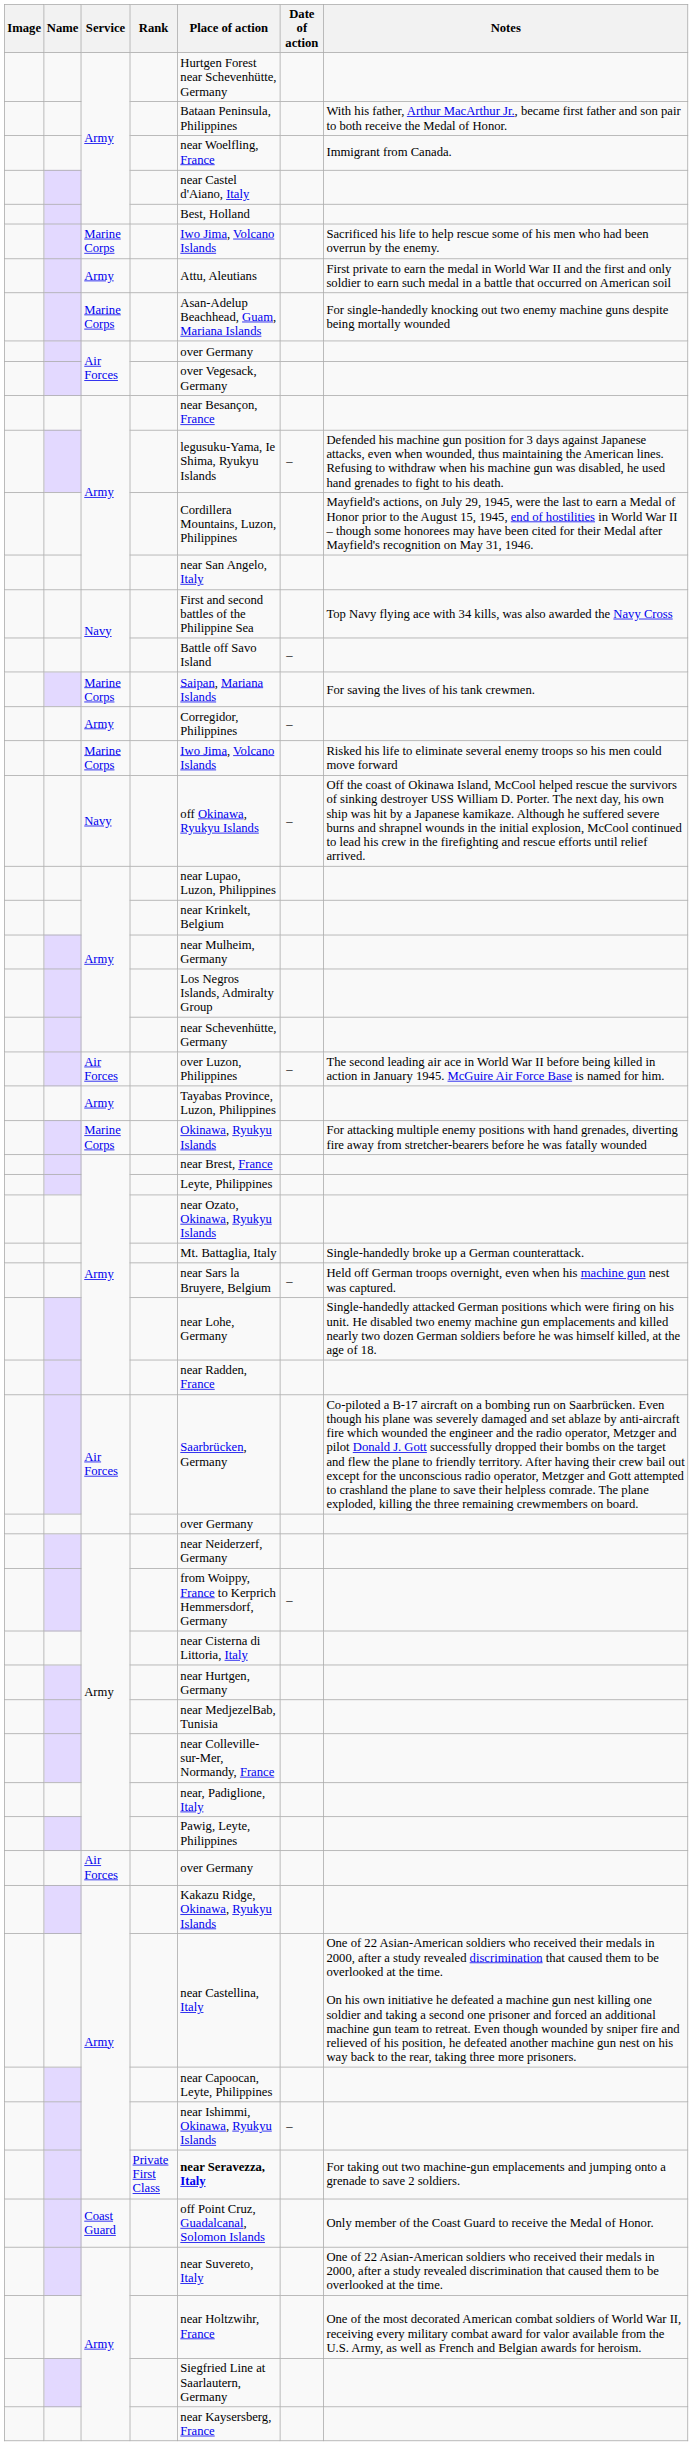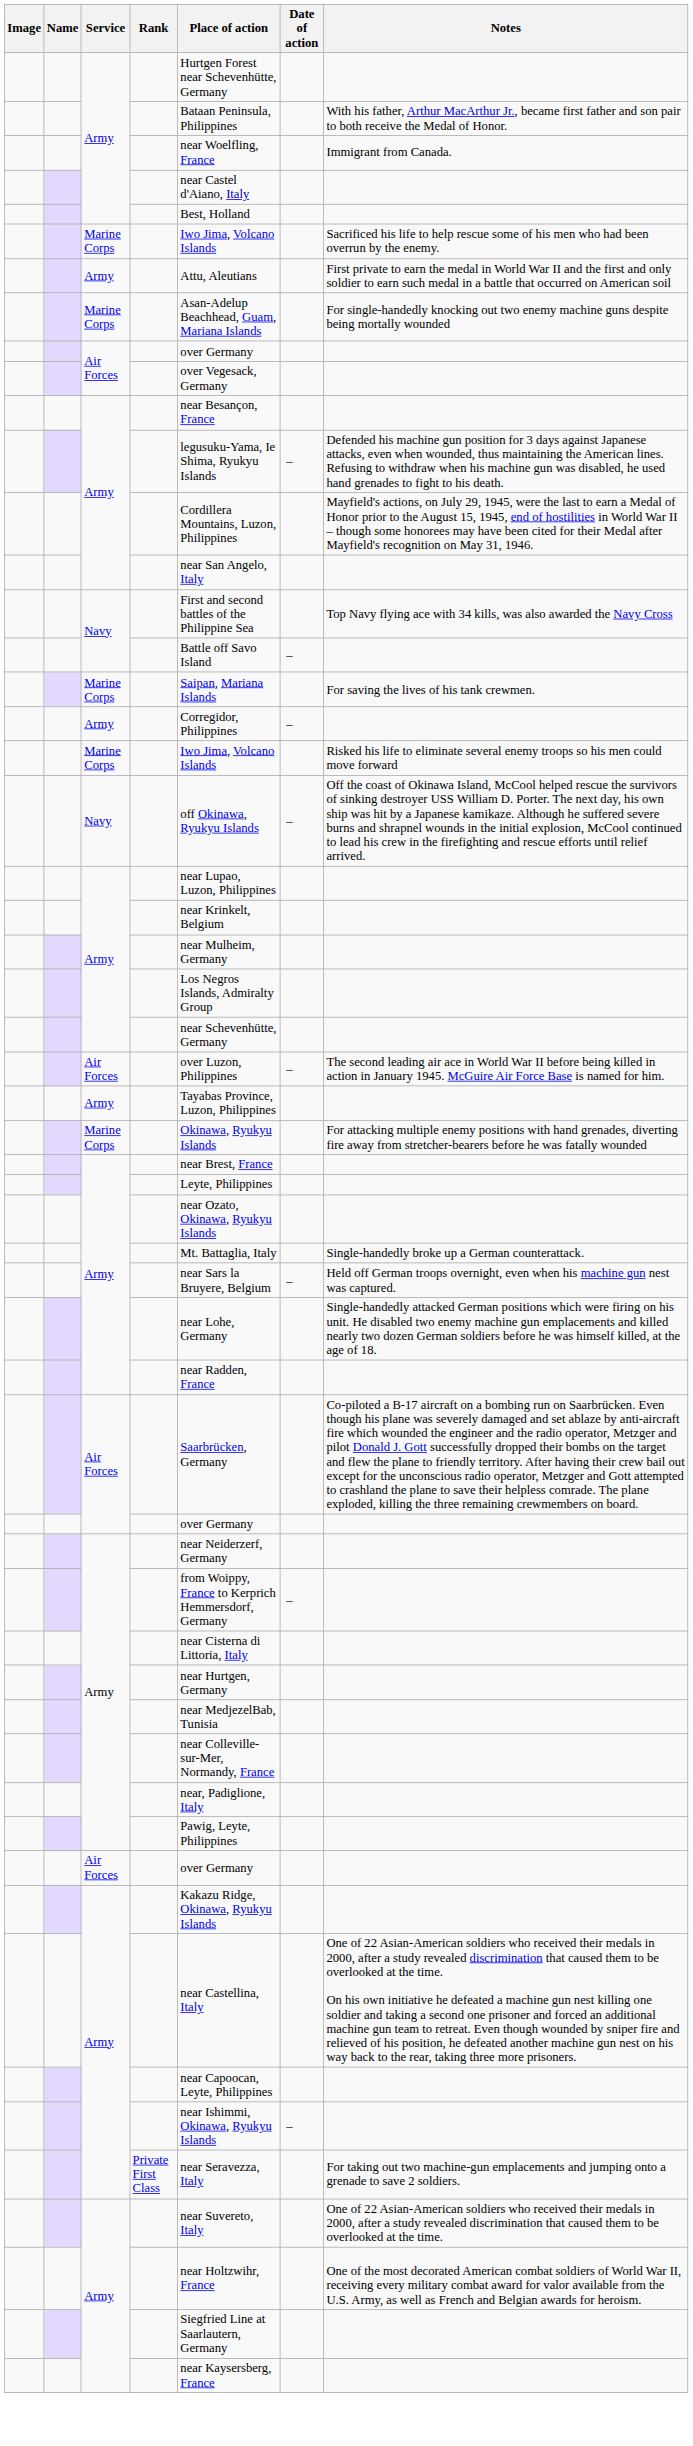 <table class="wikitable sortable" width="98%">
 <tr>
 <th class="unsortable">Image</th>
 <th>Name</th>
 <th>Service</th>
 <th>Rank</th>
 <th>Place of action</th>
 <th>Date of action</th>
 <th class="unsortable">Notes</th>
 </tr>
 <tr>
 <td></td>
 <td></td>
 <td rowspan="5"><a href='#'>Army</a></td>
 <td></td>
 <td>Hurtgen Forest near Schevenhütte, Germany</td>
 <td></td>
 <td></td>
 </tr>
 <tr>
 <td></td>
 <td></td>
 <td></td>
 <td>Bataan Peninsula, Philippines</td>
 <td></td>
 <td>With his father, <a href='#'>Arthur MacArthur Jr.</a>, became first father and son pair to both receive the Medal of Honor.</td>
 </tr>
 <tr>
 <td></td>
 <td></td>
 <td></td>
 <td>near Woelfling, <a href='#'>France</a></td>
 <td></td>
 <td>Immigrant from Canada.</td>
 </tr>
 <tr>
 <td></td>
 <td style="background:#e3d9ff;"></td>
 <td></td>
 <td>near Castel d'Aiano, <a href='#'>Italy</a></td>
 <td></td>
 <td></td>
 </tr>
 <tr>
 <td></td>
 <td style="background:#e3d9ff;"></td>
 <td></td>
 <td>Best, Holland</td>
 <td></td>
 <td></td>
 </tr>
 <tr>
 <td></td>
 <td style="background:#e3d9ff;"></td>
 <td><a href='#'>Marine Corps</a></td>
 <td></td>
 <td><a href='#'>Iwo Jima</a>, <a href='#'>Volcano Islands</a></td>
 <td></td>
 <td>Sacrificed his life to help rescue some of his men who had been overrun by the enemy.</td>
 </tr>
 <tr>
 <td></td>
 <td style="background:#e3d9ff;"></td>
 <td><a href='#'>Army</a></td>
 <td></td>
 <td>Attu, Aleutians</td>
 <td></td>
 <td>First private to earn the medal in World War II and the first and only soldier to earn such medal in a battle that occurred on American soil</td>
 </tr>
 <tr>
 <td></td>
 <td style="background:#e3d9ff;"></td>
 <td><a href='#'>Marine Corps</a></td>
 <td></td>
 <td>Asan-Adelup Beachhead, <a href='#'>Guam</a>, <a href='#'>Mariana Islands</a></td>
 <td></td>
 <td>For single-handedly knocking out two enemy machine guns despite being mortally wounded</td>
 </tr>
 <tr>
 <td></td>
 <td style="background:#e3d9ff;"></td>
 <td rowspan="2"><a href='#'>Air Forces</a></td>
 <td></td>
 <td>over Germany</td>
 <td></td>
 <td></td>
 </tr>
 <tr>
 <td></td>
 <td style="background:#e3d9ff;"></td>
 <td></td>
 <td>over Vegesack, Germany</td>
 <td></td>
 <td></td>
 </tr>
 <tr>
 <td></td>
 <td></td>
 <td rowspan="4"><a href='#'>Army</a></td>
 <td></td>
 <td>near Besançon, <a href='#'>France</a></td>
 <td></td>
 <td></td>
 </tr>
 <tr>
 <td></td>
 <td style="background:#e3d9ff;"></td>
 <td></td>
 <td>legusuku-Yama, Ie Shima, Ryukyu Islands</td>
 <td> – </td>
 <td>Defended his machine gun position for 3 days against Japanese attacks, even when wounded, thus maintaining the American lines. Refusing to withdraw when his machine gun was disabled, he used hand grenades to fight to his death.</td>
 </tr>
 <tr>
 <td></td>
 <td></td>
 <td></td>
 <td>Cordillera Mountains, Luzon, Philippines</td>
 <td></td>
 <td>Mayfield's actions, on July 29, 1945, were the last to earn a Medal of Honor prior to the August 15, 1945, <a href='#'>end of hostilities</a> in World War II – though some honorees may have been cited for their Medal after Mayfield's recognition on May 31, 1946.</td>
 </tr>
 <tr>
 <td></td>
 <td></td>
 <td></td>
 <td>near San Angelo, <a href='#'>Italy</a></td>
 <td></td>
 <td></td>
 </tr>
 <tr>
 <td></td>
 <td></td>
 <td rowspan="2"><a href='#'>Navy</a></td>
 <td></td>
 <td>First and second battles of the Philippine Sea</td>
 <td></td>
 <td>Top Navy flying ace with 34 kills, was also awarded the <a href='#'>Navy Cross</a></td>
 </tr>
 <tr>
 <td></td>
 <td></td>
 <td></td>
 <td>Battle off Savo Island</td>
 <td> – </td>
 <td></td>
 </tr>
 <tr>
 <td></td>
 <td style="background:#e3d9ff;"></td>
 <td><a href='#'>Marine Corps</a></td>
 <td></td>
 <td><a href='#'>Saipan</a>, <a href='#'>Mariana Islands</a></td>
 <td></td>
 <td>For saving the lives of his tank crewmen.</td>
 </tr>
 <tr>
 <td></td>
 <td></td>
 <td><a href='#'>Army</a></td>
 <td></td>
 <td>Corregidor, Philippines</td>
 <td> – </td>
 <td></td>
 </tr>
 <tr>
 <td></td>
 <td></td>
 <td><a href='#'>Marine Corps</a></td>
 <td></td>
 <td><a href='#'>Iwo Jima</a>, <a href='#'>Volcano Islands</a></td>
 <td></td>
 <td>Risked his life to eliminate several enemy troops so his men could move forward</td>
 </tr>
 <tr>
 <td></td>
 <td></td>
 <td><a href='#'>Navy</a></td>
 <td></td>
 <td>off <a href='#'>Okinawa</a>, <a href='#'>Ryukyu Islands</a></td>
 <td> – </td>
 <td>Off the coast of Okinawa Island, McCool helped rescue the survivors of sinking destroyer USS William D. Porter. The next day, his own ship was hit by a Japanese kamikaze. Although he suffered severe burns and shrapnel wounds in the initial explosion, McCool continued to lead his crew in the firefighting and rescue efforts until relief arrived.</td>
 </tr>
 <tr>
 <td></td>
 <td></td>
 <td rowspan="5"><a href='#'>Army</a></td>
 <td></td>
 <td>near Lupao, Luzon, Philippines</td>
 <td></td>
 <td></td>
 </tr>
 <tr>
 <td></td>
 <td></td>
 <td></td>
 <td>near Krinkelt, Belgium</td>
 <td></td>
 <td></td>
 </tr>
 <tr>
 <td></td>
 <td style="background:#e3d9ff;"></td>
 <td></td>
 <td>near Mulheim, Germany</td>
 <td></td>
 <td></td>
 </tr>
 <tr>
 <td></td>
 <td style="background:#e3d9ff;"></td>
 <td></td>
 <td>Los Negros Islands, Admiralty Group</td>
 <td></td>
 <td></td>
 </tr>
 <tr>
 <td></td>
 <td style="background:#e3d9ff;"></td>
 <td></td>
 <td>near Schevenhütte, Germany</td>
 <td></td>
 <td></td>
 </tr>
 <tr>
 <td></td>
 <td style="background:#e3d9ff;"></td>
 <td><a href='#'>Air Forces</a></td>
 <td></td>
 <td>over Luzon, Philippines</td>
 <td> – </td>
 <td>The second leading air ace in World War II before being killed in action in January 1945. <a href='#'>McGuire Air Force Base</a> is named for him.</td>
 </tr>
 <tr>
 <td></td>
 <td></td>
 <td><a href='#'>Army</a></td>
 <td></td>
 <td>Tayabas Province, Luzon, Philippines</td>
 <td></td>
 <td></td>
 </tr>
 <tr>
 <td></td>
 <td style="background:#e3d9ff;"></td>
 <td><a href='#'>Marine Corps</a></td>
 <td></td>
 <td><a href='#'>Okinawa</a>, <a href='#'>Ryukyu Islands</a></td>
 <td></td>
 <td>For attacking multiple enemy positions with hand grenades, diverting fire away from stretcher-bearers before he was fatally wounded</td>
 </tr>
 <tr>
 <td></td>
 <td style="background:#e3d9ff;"></td>
 <td rowspan="7"><a href='#'>Army</a></td>
 <td></td>
 <td>near Brest, <a href='#'>France</a></td>
 <td></td>
 <td></td>
 </tr>
 <tr>
 <td></td>
 <td style="background:#e3d9ff;"></td>
 <td></td>
 <td>Leyte, Philippines</td>
 <td></td>
 <td></td>
 </tr>
 <tr>
 <td></td>
 <td></td>
 <td></td>
 <td>near Ozato, <a href='#'>Okinawa</a>, <a href='#'>Ryukyu Islands</a></td>
 <td></td>
 <td></td>
 </tr>
 <tr>
 <td></td>
 <td></td>
 <td></td>
 <td>Mt. Battaglia, Italy</td>
 <td></td>
 <td>Single-handedly broke up a German counterattack.</td>
 </tr>
 <tr>
 <td></td>
 <td></td>
 <td></td>
 <td>near Sars la Bruyere, Belgium</td>
 <td> – </td>
 <td>Held off German troops overnight, even when his <a href='#'>machine gun</a> nest was captured.</td>
 </tr>
 <tr>
 <td></td>
 <td style="background:#e3d9ff;"></td>
 <td></td>
 <td>near Lohe, Germany</td>
 <td></td>
 <td>Single-handedly attacked German positions which were firing on his unit. He disabled two enemy machine gun emplacements and killed nearly two dozen German soldiers before he was himself killed, at the age of 18.</td>
 </tr>
 <tr>
 <td></td>
 <td style="background:#e3d9ff;"></td>
 <td></td>
 <td>near Radden, <a href='#'>France</a></td>
 <td></td>
 <td></td>
 </tr>
 <tr>
 <td></td>
 <td style="background:#e3d9ff;"></td>
 <td rowspan="2"><a href='#'>Air Forces</a></td>
 <td></td>
 <td><a href='#'>Saarbrücken</a>, Germany</td>
 <td></td>
 <td>Co-piloted a B-17 aircraft on a bombing run on Saarbrücken. Even though his plane was severely damaged and set ablaze by anti-aircraft fire which wounded the engineer and the radio operator, Metzger and pilot <a href='#'>Donald J. Gott</a> successfully dropped their bombs on the target and flew the plane to friendly territory. After having their crew bail out except for the unconscious radio operator, Metzger and Gott attempted to crashland the plane to save their helpless comrade. The plane exploded, killing the three remaining crewmembers on board.</td>
 </tr>
 <tr>
 <td></td>
 <td></td>
 <td></td>
 <td>over Germany</td>
 <td></td>
 <td></td>
 </tr>
 <tr>
 <td></td>
 <td style="background:#e3d9ff;"></td>
 <td rowspan="8">Army</td>
 <td></td>
 <td>near Neiderzerf, Germany</td>
 <td></td>
 <td></td>
 </tr>
 <tr>
 <td></td>
 <td style="background:#e3d9ff;"></td>
 <td></td>
 <td>from Woippy, <a href='#'>France</a> to Kerprich Hemmersdorf, Germany</td>
 <td> – </td>
 <td></td>
 </tr>
 <tr>
 <td></td>
 <td></td>
 <td></td>
 <td>near Cisterna di Littoria, <a href='#'>Italy</a></td>
 <td></td>
 <td></td>
 </tr>
 <tr>
 <td></td>
 <td style="background:#e3d9ff;"></td>
 <td></td>
 <td>near Hurtgen, Germany</td>
 <td></td>
 <td></td>
 </tr>
 <tr>
 <td></td>
 <td style="background:#e3d9ff;"></td>
 <td></td>
 <td>near MedjezelBab, Tunisia</td>
 <td></td>
 <td></td>
 </tr>
 <tr>
 <td></td>
 <td style="background:#e3d9ff;"></td>
 <td></td>
 <td>near Colleville-sur-Mer, Normandy, <a href='#'>France</a></td>
 <td></td>
 <td></td>
 </tr>
 <tr>
 <td></td>
 <td></td>
 <td></td>
 <td>near, Padiglione, <a href='#'>Italy</a></td>
 <td></td>
 <td></td>
 </tr>
 <tr>
 <td></td>
 <td style="background:#e3d9ff;"></td>
 <td></td>
 <td>Pawig, Leyte, Philippines</td>
 <td></td>
 <td></td>
 </tr>
 <tr>
 <td></td>
 <td></td>
 <td><a href='#'>Air Forces</a></td>
 <td></td>
 <td>over Germany</td>
 <td></td>
 <td></td>
 </tr>
 <tr>
 <td></td>
 <td style="background:#e3d9ff;"></td>
 <td rowspan="5"><a href='#'>Army</a></td>
 <td></td>
 <td>Kakazu Ridge, <a href='#'>Okinawa</a>, <a href='#'>Ryukyu Islands</a></td>
 <td></td>
 <td></td>
 </tr>
 <tr>
 <td></td>
 <td></td>
 <td></td>
 <td>near Castellina, <a href='#'>Italy</a></td>
 <td></td>
 <td>One of 22 Asian-American soldiers who received their medals in 2000, after a study revealed <a href='#'>discrimination</a> that caused them to be overlooked at the time.<br><br>On his own initiative he defeated a machine gun nest killing one soldier and taking a second one prisoner and forced an additional machine gun team to retreat. Even though wounded by sniper fire and relieved of his position, he defeated another machine gun nest on his way back to the rear, taking three more prisoners.</td>
 </tr>
 <tr>
 <td></td>
 <td style="background:#e3d9ff;"></td>
 <td></td>
 <td>near Capoocan, Leyte, Philippines</td>
 <td></td>
 <td></td>
 </tr>
 <tr>
 <td></td>
 <td style="background:#e3d9ff;"></td>
 <td></td>
 <td>near Ishimmi, <a href='#'>Okinawa</a>, <a href='#'>Ryukyu Islands</a></td>
 <td> – </td>
 <td></td>
 </tr>
 <tr>
 <td></td>
 <td style="background:#e3d9ff;"></td>
 <td><a href='#'>Private First Class</a></td>
-<td><strong>near Seravezza, <a href='#'>Italy</a></strong></td>
+<td>near Seravezza, <a href='#'>Italy</a></td>
 <td></td>
 <td>For taking out two machine-gun emplacements and jumping onto a grenade to save 2 soldiers.</td>
-</tr>
-<tr>
-<td></td>
-<td style="background:#e3d9ff;"></td>
-<td><a href='#'>Coast Guard</a></td>
-<td></td>
-<td>off Point Cruz, <a href='#'>Guadalcanal</a>, <a href='#'>Solomon Islands</a></td>
-<td></td>
-<td>Only member of the Coast Guard to receive the Medal of Honor.</td>
 </tr>
 <tr>
 <td></td>
 <td style="background:#e3d9ff;"></td>
 <td rowspan="4"><a href='#'>Army</a></td>
 <td></td>
 <td>near Suvereto, <a href='#'>Italy</a></td>
 <td></td>
 <td>One of 22 Asian-American soldiers who received their medals in 2000, after a study revealed discrimination that caused them to be overlooked at the time.</td>
 </tr>
 <tr>
 <td></td>
 <td></td>
 <td></td>
 <td>near Holtzwihr, <a href='#'>France</a></td>
 <td></td>
 <td><br>One of the most decorated American combat soldiers of World War II, receiving every military combat award for valor available from the U.S. Army, as well as French and Belgian awards for heroism.</td>
 </tr>
 <tr>
 <td></td>
 <td style="background:#e3d9ff;"></td>
 <td></td>
 <td>Siegfried Line at Saarlautern, Germany</td>
 <td></td>
 <td></td>
 </tr>
 <tr>
 <td></td>
 <td></td>
 <td></td>
 <td>near Kaysersberg, <a href='#'>France</a></td>
 <td></td>
 <td></td>
 </tr>
 </table>
